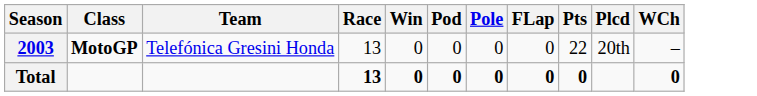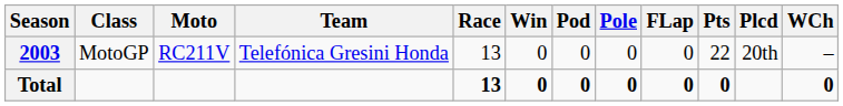 <table class="wikitable">
 <tr>
 <th>Season</th>
 <th>Class</th>
+<th>Moto</th>
 <th>Team</th>
 <th>Race</th>
 <th>Win</th>
 <th>Pod</th>
 <th><a href='#'>Pole</a></th>
 <th>FLap</th>
 <th>Pts</th>
 <th>Plcd</th>
 <th>WCh</th>
 </tr>
 <tr align="right">
 <th><a href='#'>2003</a></th>
-<td><strong>MotoGP</strong></td>
+<td>MotoGP</td>
+<td><a href='#'>RC211V</a></td>
 <td><a href='#'>Telefónica Gresini Honda</a></td>
 <td>13</td>
 <td>0</td>
 <td>0</td>
 <td>0</td>
 <td>0</td>
 <td>22</td>
 <td>20th</td>
 <td> –</td>
 </tr>
 <tr align="right">
 <th>Total</th>
 <td></td>
 <td></td>
+<td></td>
 <td><strong>13</strong></td>
 <td><strong>0</strong></td>
 <td><strong>0</strong></td>
 <td><strong>0</strong></td>
 <td><strong>0</strong></td>
 <td><strong>0</strong></td>
 <td></td>
 <td><strong>0</strong></td>
 </tr>
 </table>
